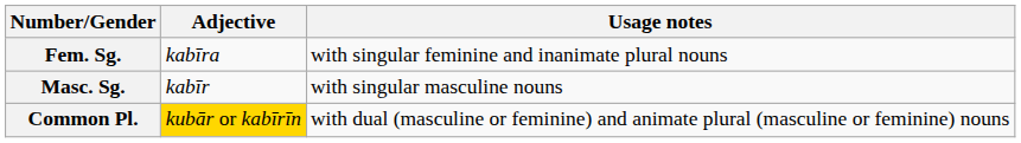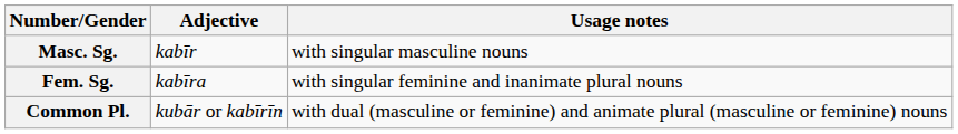 <table class="wikitable">
 <tr>
 <th>Number/Gender</th>
 <th>Adjective</th>
 <th>Usage notes</th>
 </tr>
 <tr>
+<th>Masc. Sg.</th>
+<td><em>kabīr</em> </td>
+<td>with singular masculine nouns</td>
+</tr>
+<tr>
 <th>Fem. Sg.</th>
 <td><em>kabīra</em> </td>
 <td>with singular feminine and inanimate plural nouns</td>
 </tr>
 <tr>
-<th>Masc. Sg.</th>
-<td><em>kabīr</em> </td>
-<td>with singular masculine nouns</td>
-</tr>
-<tr>
 <th>Common Pl.</th>
-<td style="background: gold;"><em>kubār</em>  or <em>kabīrīn</em> </td>
+<td><em>kubār</em>  or <em>kabīrīn</em> </td>
 <td>with dual (masculine or feminine) and animate plural (masculine or feminine) nouns</td>
 </tr>
 </table>
